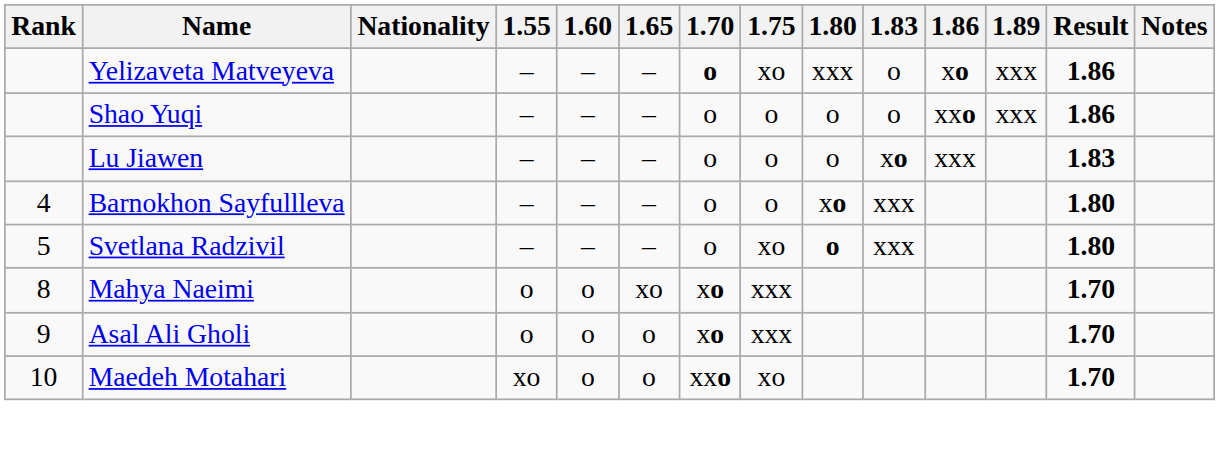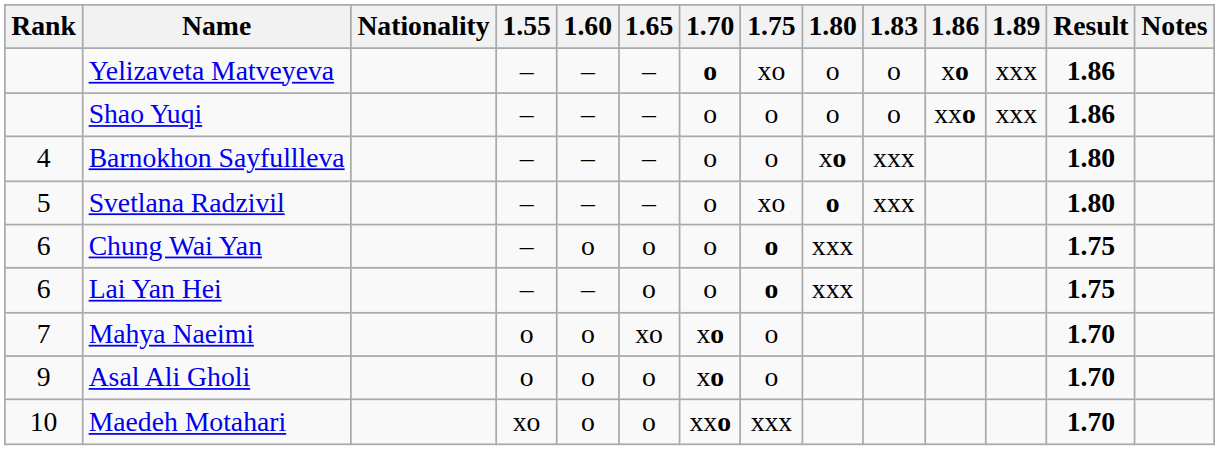 <table class="wikitable sortable" style="text-align:center">
 <tr>
 <th>Rank</th>
 <th>Name</th>
 <th>Nationality</th>
 <th>1.55</th>
 <th>1.60</th>
 <th>1.65</th>
 <th>1.70</th>
 <th>1.75</th>
 <th>1.80</th>
 <th>1.83</th>
 <th>1.86</th>
 <th>1.89</th>
 <th>Result</th>
 <th>Notes</th>
 </tr>
 <tr>
 <td></td>
 <td align=left><a href='#'>Yelizaveta Matveyeva</a></td>
 <td align=left></td>
 <td>–</td>
 <td>–</td>
 <td>–</td>
 <td><strong>o</strong></td>
 <td>xo</td>
-<td>xxx</td>
+<td>o</td>
 <td>o</td>
 <td>x<strong>o</strong></td>
 <td>xxx</td>
 <td><strong>1.86</strong></td>
 <td></td>
 </tr>
 <tr>
 <td></td>
 <td align=left><a href='#'>Shao Yuqi</a></td>
 <td align=left></td>
 <td>–</td>
 <td>–</td>
 <td>–</td>
 <td>o</td>
 <td>o</td>
 <td>o</td>
 <td>o</td>
 <td>xx<strong>o</strong></td>
 <td>xxx</td>
 <td><strong>1.86</strong></td>
-<td></td>
-</tr>
-<tr>
-<td></td>
-<td align=left><a href='#'>Lu Jiawen</a></td>
-<td align=left></td>
-<td>–</td>
-<td>–</td>
-<td>–</td>
-<td>o</td>
-<td>o</td>
-<td>o</td>
-<td>x<strong>o</strong></td>
-<td>xxx</td>
-<td></td>
-<td><strong>1.83</strong></td>
 <td></td>
 </tr>
 <tr>
 <td>4</td>
 <td align=left><a href='#'>Barnokhon Sayfullleva</a></td>
 <td align=left></td>
 <td>–</td>
 <td>–</td>
 <td>–</td>
 <td>o</td>
 <td>o</td>
 <td>x<strong>o</strong></td>
 <td>xxx</td>
 <td></td>
 <td></td>
 <td><strong>1.80</strong></td>
 <td></td>
 </tr>
 <tr>
 <td>5</td>
 <td align=left><a href='#'>Svetlana Radzivil</a></td>
 <td align=left></td>
 <td>–</td>
 <td>–</td>
 <td>–</td>
 <td>o</td>
 <td>xo</td>
 <td><strong>o</strong></td>
 <td>xxx</td>
 <td></td>
 <td></td>
 <td><strong>1.80</strong></td>
 <td></td>
 </tr>
 <tr>
-<td>8</td>
+<td>6</td>
+<td align=left><a href='#'>Chung Wai Yan</a></td>
+<td align=left></td>
+<td>–</td>
+<td>o</td>
+<td>o</td>
+<td>o</td>
+<td><strong>o</strong></td>
+<td>xxx</td>
+<td></td>
+<td></td>
+<td></td>
+<td><strong>1.75</strong></td>
+<td></td>
+</tr>
+<tr>
+<td>6</td>
+<td align=left><a href='#'>Lai Yan Hei</a></td>
+<td align=left></td>
+<td>–</td>
+<td>–</td>
+<td>o</td>
+<td>o</td>
+<td><strong>o</strong></td>
+<td>xxx</td>
+<td></td>
+<td></td>
+<td></td>
+<td><strong>1.75</strong></td>
+<td></td>
+</tr>
+<tr>
+<td>7</td>
 <td align=left><a href='#'>Mahya Naeimi</a></td>
 <td align=left></td>
 <td>o</td>
 <td>o</td>
 <td>xo</td>
 <td>x<strong>o</strong></td>
-<td>xxx</td>
+<td>o</td>
 <td></td>
 <td></td>
 <td></td>
 <td></td>
 <td><strong>1.70</strong></td>
 <td></td>
 </tr>
 <tr>
 <td>9</td>
 <td align=left><a href='#'>Asal Ali Gholi</a></td>
 <td align=left></td>
 <td>o</td>
 <td>o</td>
 <td>o</td>
 <td>x<strong>o</strong></td>
-<td>xxx</td>
+<td>o</td>
 <td></td>
 <td></td>
 <td></td>
 <td></td>
 <td><strong>1.70</strong></td>
 <td></td>
 </tr>
 <tr>
 <td>10</td>
 <td align=left><a href='#'>Maedeh Motahari</a></td>
 <td align=left></td>
 <td>xo</td>
 <td>o</td>
 <td>o</td>
 <td>xx<strong>o</strong></td>
-<td>xo</td>
+<td>xxx</td>
 <td></td>
 <td></td>
 <td></td>
 <td></td>
 <td><strong>1.70</strong></td>
 <td></td>
 </tr>
 </table>
